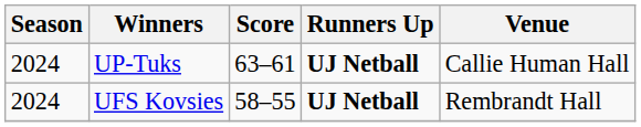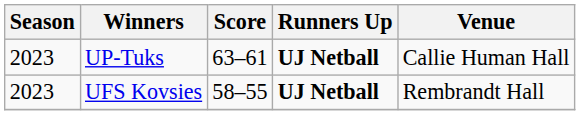 <table class="wikitable collapsible">
 <tr>
 <th>Season</th>
 <th>Winners</th>
 <th>Score</th>
 <th>Runners Up</th>
 <th>Venue</th>
 </tr>
 <tr>
-<td>2024</td>
+<td>2023</td>
 <td><a href='#'>UP-Tuks</a></td>
 <td>63–61</td>
 <td><strong>UJ Netball</strong></td>
 <td>Callie Human Hall</td>
 </tr>
 <tr>
-<td>2024</td>
+<td>2023</td>
 <td><a href='#'>UFS Kovsies</a></td>
 <td>58–55</td>
 <td><strong>UJ Netball</strong></td>
 <td>Rembrandt Hall</td>
 </tr>
 <tr>
 </tr>
 </table>
